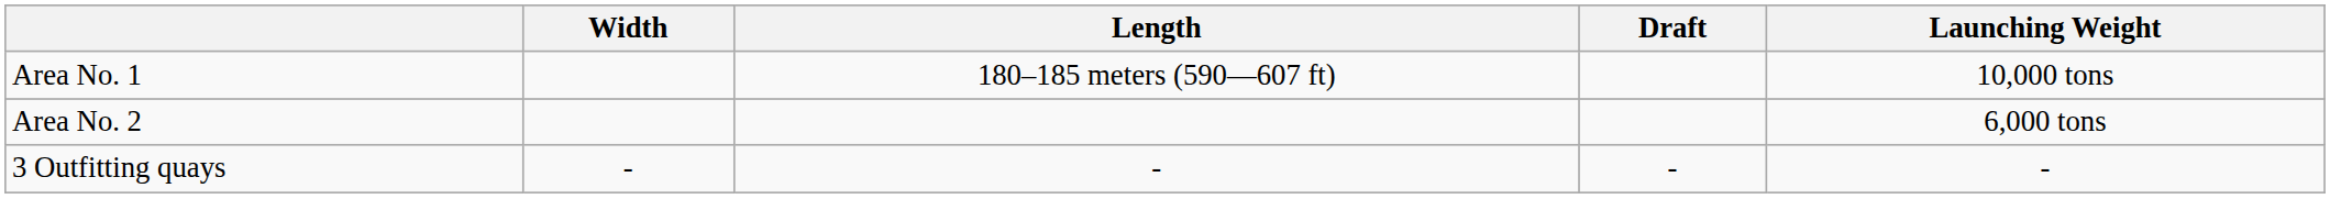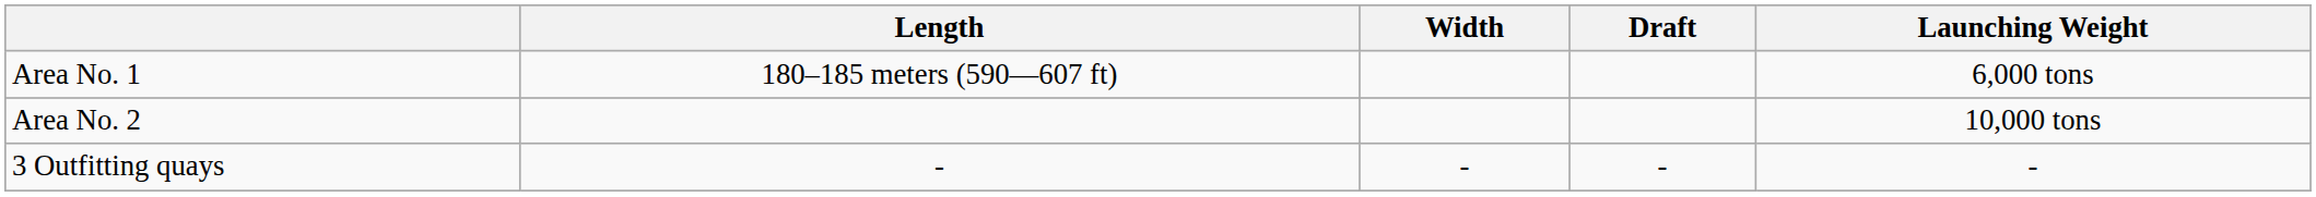 <table class="wikitable" width="100%">
 <tr>
 <th></th>
+<th>Length</th>
 <th>Width</th>
-<th>Length</th>
 <th>Draft</th>
 <th>Launching Weight</th>
 </tr>
 <tr>
 <td>Area No. 1</td>
-<td align=center></td>
 <td align=center>180–185 meters (590—607 ft)</td>
 <td align=center></td>
-<td align=center>10,000 tons</td>
+<td align=center></td>
+<td align=center>6,000 tons</td>
 </tr>
 <tr>
 <td>Area No. 2</td>
 <td align=center></td>
 <td align=center></td>
 <td align=center></td>
-<td align=center>6,000 tons</td>
+<td align=center>10,000 tons</td>
 </tr>
 <tr>
 <td>3 Outfitting quays</td>
 <td align=center>-</td>
 <td align=center>-</td>
 <td align=center>-</td>
 <td align=center>-</td>
 </tr>
 </table>
